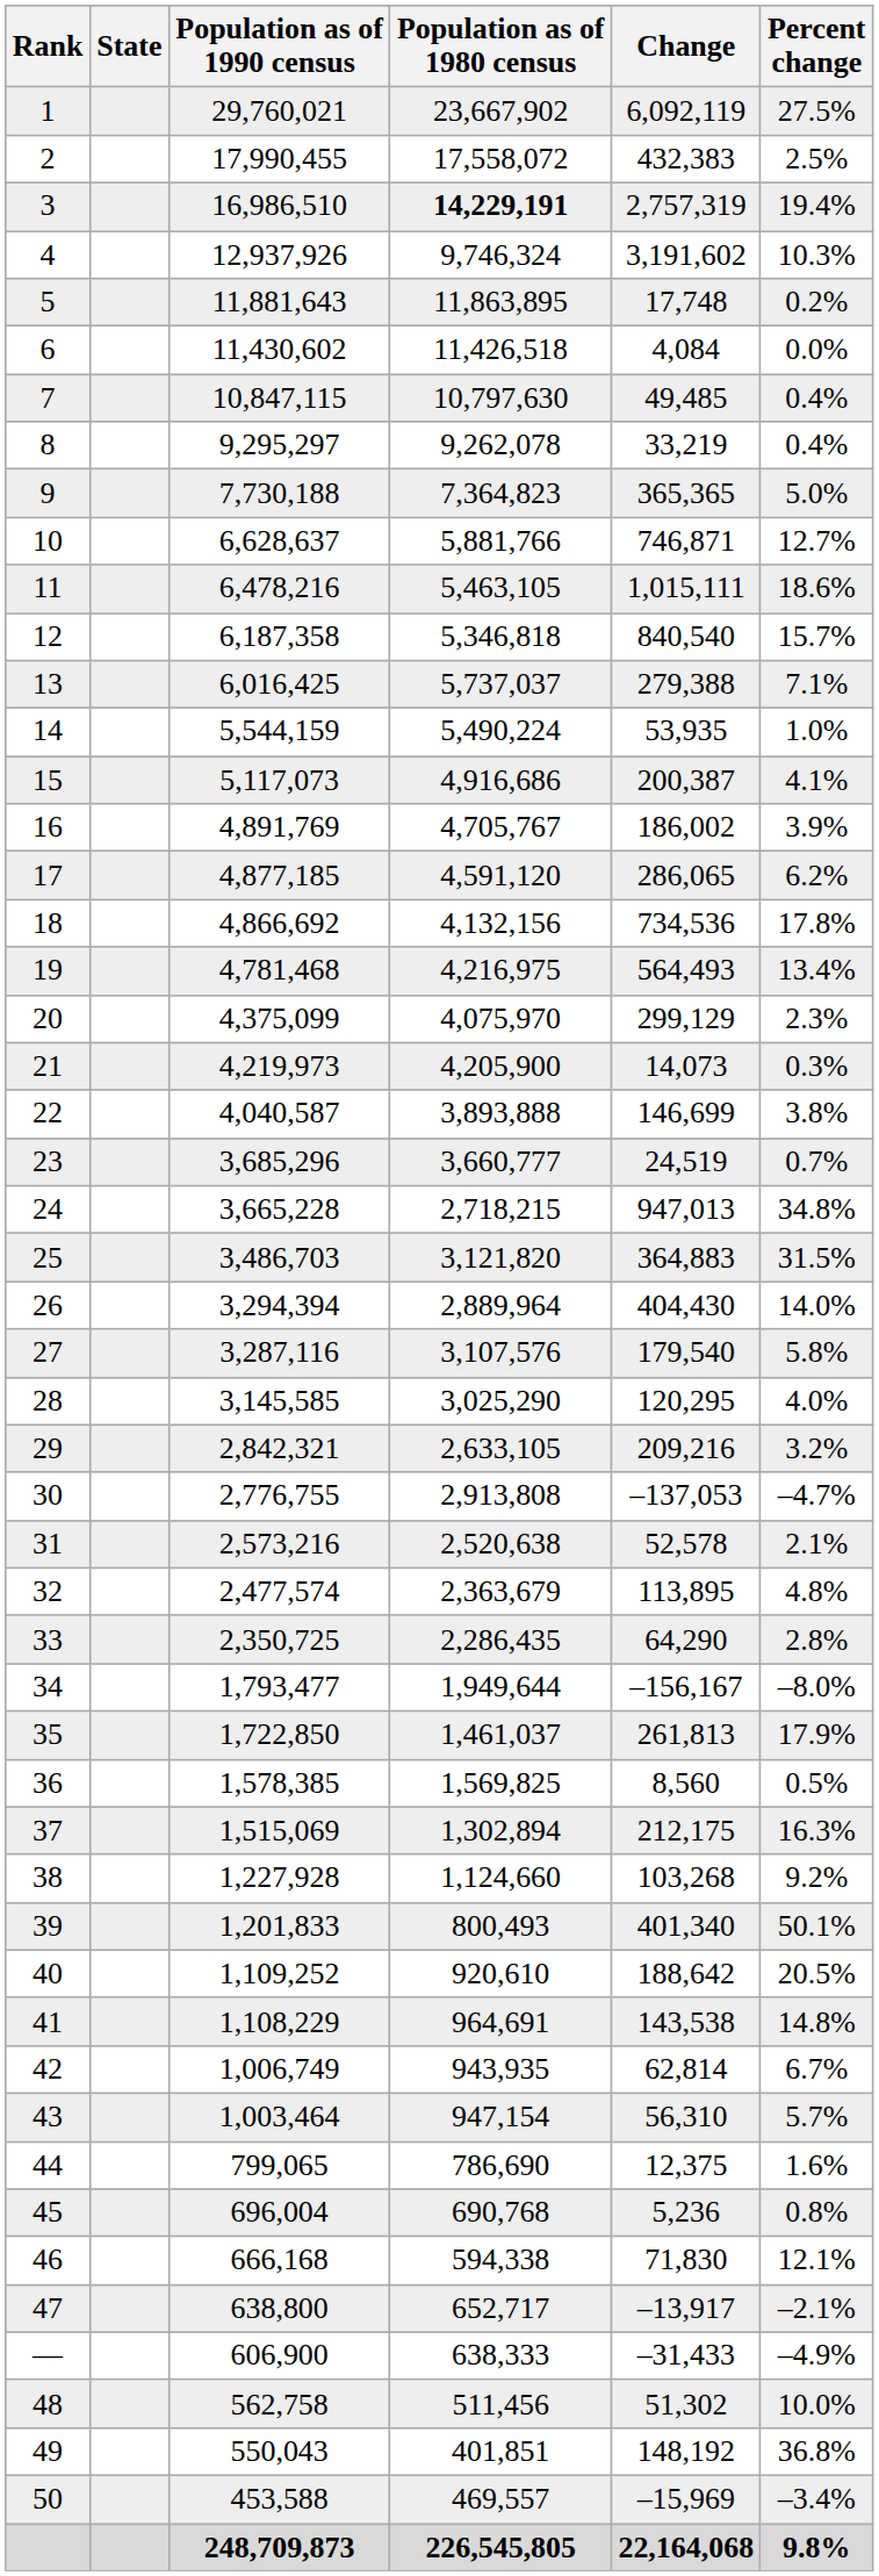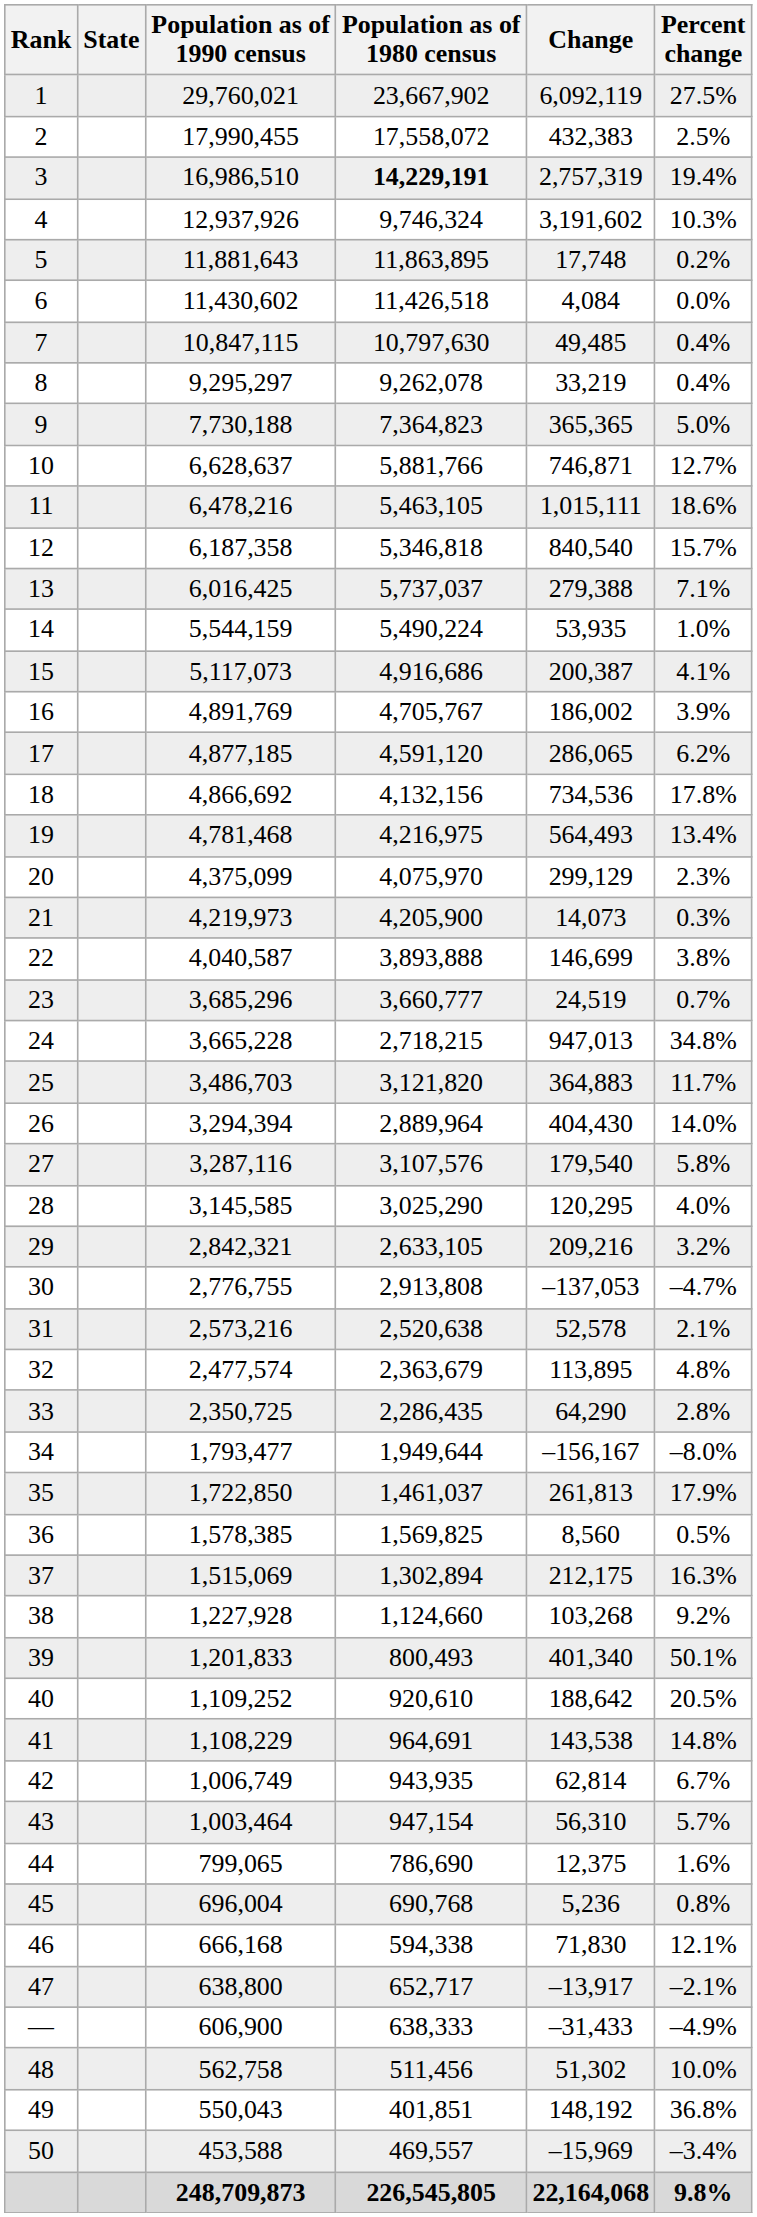 <table class="wikitable sortable" style="text-align: center;">
 <tr>
 <th>Rank</th>
 <th>State</th>
 <th>Population as of<br>1990 census</th>
 <th>Population as of<br>1980 census</th>
 <th>Change</th>
 <th>Percent<br>change</th>
 </tr>
 <tr align=center style="background:#eeeeee;">
 <td>1</td>
 <td align=left><strong></strong></td>
 <td>29,760,021</td>
 <td>23,667,902</td>
 <td> 6,092,119</td>
 <td> 27.5%</td>
 </tr>
 <tr align=center style="background:#ffffff;">
 <td>2</td>
 <td align=left><strong></strong></td>
 <td>17,990,455</td>
 <td>17,558,072</td>
 <td> 432,383</td>
 <td> 2.5%</td>
 </tr>
 <tr align=center style="background:#eeeeee;">
 <td>3</td>
 <td align=left><strong></strong></td>
 <td>16,986,510</td>
 <td><strong>14,229,191</strong></td>
 <td> 2,757,319</td>
 <td> 19.4%</td>
 </tr>
 <tr align=center style="background:#ffffff;">
 <td>4</td>
 <td align=left><strong></strong></td>
 <td>12,937,926</td>
 <td>9,746,324</td>
 <td> 3,191,602</td>
 <td> 10.3%</td>
 </tr>
 <tr align=center style="background:#eeeeee;">
 <td>5</td>
 <td align=left><strong></strong></td>
 <td>11,881,643</td>
 <td>11,863,895</td>
 <td> 17,748</td>
 <td> 0.2%</td>
 </tr>
 <tr align=center style="background:#ffffff;">
 <td>6</td>
 <td align=left><strong></strong></td>
 <td>11,430,602</td>
 <td>11,426,518</td>
 <td> 4,084</td>
 <td> 0.0%</td>
 </tr>
 <tr align=center style="background:#eeeeee;">
 <td>7</td>
 <td align=left><strong></strong></td>
 <td>10,847,115</td>
 <td>10,797,630</td>
 <td> 49,485</td>
 <td> 0.4%</td>
 </tr>
 <tr align=center style="background:#ffffff;">
 <td>8</td>
 <td align=left><strong></strong></td>
 <td>9,295,297</td>
 <td>9,262,078</td>
 <td> 33,219</td>
 <td> 0.4%</td>
 </tr>
 <tr align=center style="background:#eeeeee;">
 <td>9</td>
 <td align=left><strong></strong></td>
 <td>7,730,188</td>
 <td>7,364,823</td>
 <td> 365,365</td>
 <td> 5.0%</td>
 </tr>
 <tr align=center style="background:#ffffff;">
 <td>10</td>
 <td align=left><strong></strong></td>
 <td>6,628,637</td>
 <td>5,881,766</td>
 <td> 746,871</td>
 <td> 12.7%</td>
 </tr>
 <tr align=center style="background:#eeeeee;">
 <td>11</td>
 <td align=left><strong></strong></td>
 <td>6,478,216</td>
 <td>5,463,105</td>
 <td> 1,015,111</td>
 <td> 18.6%</td>
 </tr>
 <tr align=center style="background:#ffffff;">
 <td>12</td>
 <td align=left><strong></strong></td>
 <td>6,187,358</td>
 <td>5,346,818</td>
 <td> 840,540</td>
 <td> 15.7%</td>
 </tr>
 <tr align=center style="background:#eeeeee;">
 <td>13</td>
 <td align=left><strong></strong></td>
 <td>6,016,425</td>
 <td>5,737,037</td>
 <td> 279,388</td>
 <td> 7.1%</td>
 </tr>
 <tr align=center style="background:#ffffff;">
 <td>14</td>
 <td align=left><strong></strong></td>
 <td>5,544,159</td>
 <td>5,490,224</td>
 <td> 53,935</td>
 <td> 1.0%</td>
 </tr>
 <tr align=center style="background:#eeeeee;">
 <td>15</td>
 <td align=left><strong></strong></td>
 <td>5,117,073</td>
 <td>4,916,686</td>
 <td> 200,387</td>
 <td> 4.1%</td>
 </tr>
 <tr align=center style="background:#ffffff;">
 <td>16</td>
 <td align=left><strong></strong></td>
 <td>4,891,769</td>
 <td>4,705,767</td>
 <td> 186,002</td>
 <td> 3.9%</td>
 </tr>
 <tr align=center style="background:#eeeeee;">
 <td>17</td>
 <td align=left><strong></strong></td>
 <td>4,877,185</td>
 <td>4,591,120</td>
 <td> 286,065</td>
 <td> 6.2%</td>
 </tr>
 <tr align=center style="background:#ffffff;">
 <td>18</td>
 <td align=left><strong></strong></td>
 <td>4,866,692</td>
 <td>4,132,156</td>
 <td> 734,536</td>
 <td> 17.8%</td>
 </tr>
 <tr align=center style="background:#eeeeee;">
 <td>19</td>
 <td align=left><strong></strong></td>
 <td>4,781,468</td>
 <td>4,216,975</td>
 <td> 564,493</td>
 <td> 13.4%</td>
 </tr>
 <tr align=center style="background:#ffffff;">
 <td>20</td>
 <td align=left><strong></strong></td>
 <td>4,375,099</td>
 <td>4,075,970</td>
 <td> 299,129</td>
 <td> 2.3%</td>
 </tr>
 <tr align=center style="background:#eeeeee;">
 <td>21</td>
 <td align=left><strong></strong></td>
 <td>4,219,973</td>
 <td>4,205,900</td>
 <td> 14,073</td>
 <td> 0.3%</td>
 </tr>
 <tr align=center style="background:#ffffff;">
 <td>22</td>
 <td align=left><strong></strong></td>
 <td>4,040,587</td>
 <td>3,893,888</td>
 <td> 146,699</td>
 <td> 3.8%</td>
 </tr>
 <tr align=center style="background:#eeeeee;">
 <td>23</td>
 <td align=left><strong></strong></td>
 <td>3,685,296</td>
 <td>3,660,777</td>
 <td> 24,519</td>
 <td> 0.7%</td>
 </tr>
 <tr align=center style="background:#ffffff;">
 <td>24</td>
 <td align=left><strong></strong></td>
 <td>3,665,228</td>
 <td>2,718,215</td>
 <td> 947,013</td>
 <td> 34.8%</td>
 </tr>
 <tr align=center style="background:#eeeeee;">
 <td>25</td>
 <td align=left><strong></strong></td>
 <td>3,486,703</td>
 <td>3,121,820</td>
 <td> 364,883</td>
-<td> 31.5%</td>
+<td> 11.7%</td>
 </tr>
 <tr align=center style="background:#ffffff;">
 <td>26</td>
 <td align=left><strong></strong></td>
 <td>3,294,394</td>
 <td>2,889,964</td>
 <td> 404,430</td>
 <td> 14.0%</td>
 </tr>
 <tr align=center style="background:#eeeeee;">
 <td>27</td>
 <td align=left><strong></strong></td>
 <td>3,287,116</td>
 <td>3,107,576</td>
 <td> 179,540</td>
 <td> 5.8%</td>
 </tr>
 <tr align=center style="background:#ffffff;">
 <td>28</td>
 <td align=left><strong></strong></td>
 <td>3,145,585</td>
 <td>3,025,290</td>
 <td> 120,295</td>
 <td> 4.0%</td>
 </tr>
 <tr align=center style="background:#eeeeee;">
 <td>29</td>
 <td align=left><strong></strong></td>
 <td>2,842,321</td>
 <td>2,633,105</td>
 <td> 209,216</td>
 <td> 3.2%</td>
 </tr>
 <tr align=center style="background:#ffffff;">
 <td>30</td>
 <td align=left><strong></strong></td>
 <td>2,776,755</td>
 <td>2,913,808</td>
 <td> –137,053</td>
 <td> –4.7%</td>
 </tr>
 <tr align=center style="background:#eeeeee;">
 <td>31</td>
 <td align=left><strong></strong></td>
 <td>2,573,216</td>
 <td>2,520,638</td>
 <td> 52,578</td>
 <td> 2.1%</td>
 </tr>
 <tr align=center style="background:#ffffff;">
 <td>32</td>
 <td align=left><strong></strong></td>
 <td>2,477,574</td>
 <td>2,363,679</td>
 <td> 113,895</td>
 <td> 4.8%</td>
 </tr>
 <tr align=center style="background:#eeeeee;">
 <td>33</td>
 <td align=left><strong></strong></td>
 <td>2,350,725</td>
 <td>2,286,435</td>
 <td> 64,290</td>
 <td> 2.8%</td>
 </tr>
 <tr align=center style="background:#ffffff;">
 <td>34</td>
 <td align=left><strong></strong></td>
 <td>1,793,477</td>
 <td>1,949,644</td>
 <td> –156,167</td>
 <td> –8.0%</td>
 </tr>
 <tr align=center style="background:#eeeeee;">
 <td>35</td>
 <td align=left><strong></strong></td>
 <td>1,722,850</td>
 <td>1,461,037</td>
 <td> 261,813</td>
 <td> 17.9%</td>
 </tr>
 <tr align=center style="background:#ffffff;">
 <td>36</td>
 <td align=left><strong></strong></td>
 <td>1,578,385</td>
 <td>1,569,825</td>
 <td> 8,560</td>
 <td> 0.5%</td>
 </tr>
 <tr align=center style="background:#eeeeee;">
 <td>37</td>
 <td align=left><strong></strong></td>
 <td>1,515,069</td>
 <td>1,302,894</td>
 <td> 212,175</td>
 <td> 16.3%</td>
 </tr>
 <tr align=center style="background:#ffffff;">
 <td>38</td>
 <td align=left><strong></strong></td>
 <td>1,227,928</td>
 <td>1,124,660</td>
 <td> 103,268</td>
 <td> 9.2%</td>
 </tr>
 <tr align=center style="background:#eeeeee;">
 <td>39</td>
 <td align=left><strong></strong></td>
 <td>1,201,833</td>
 <td>800,493</td>
 <td> 401,340</td>
 <td> 50.1%</td>
 </tr>
 <tr align=center style="background:#ffffff;">
 <td>40</td>
 <td align=left><strong></strong></td>
 <td>1,109,252</td>
 <td>920,610</td>
 <td> 188,642</td>
 <td> 20.5%</td>
 </tr>
 <tr align=center style="background:#eeeeee;">
 <td>41</td>
 <td align=left><strong></strong></td>
 <td>1,108,229</td>
 <td>964,691</td>
 <td> 143,538</td>
 <td> 14.8%</td>
 </tr>
 <tr align=center style="background:#ffffff;">
 <td>42</td>
 <td align=left><strong></strong></td>
 <td>1,006,749</td>
 <td>943,935</td>
 <td> 62,814</td>
 <td> 6.7%</td>
 </tr>
 <tr align=center style="background:#eeeeee;">
 <td>43</td>
 <td align=left><strong></strong></td>
 <td>1,003,464</td>
 <td>947,154</td>
 <td> 56,310</td>
 <td> 5.7%</td>
 </tr>
 <tr align=center style="background:#ffffff;">
 <td>44</td>
 <td align=left><strong></strong></td>
 <td>799,065</td>
 <td>786,690</td>
 <td> 12,375</td>
 <td> 1.6%</td>
 </tr>
 <tr align=center style="background:#eeeeee;">
 <td>45</td>
 <td align=left><strong></strong></td>
 <td>696,004</td>
 <td>690,768</td>
 <td> 5,236</td>
 <td> 0.8%</td>
 </tr>
 <tr align=center style="background:#ffffff;">
 <td>46</td>
 <td align=left><strong></strong></td>
 <td>666,168</td>
 <td>594,338</td>
 <td> 71,830</td>
 <td> 12.1%</td>
 </tr>
 <tr align=center style="background:#eeeeee;">
 <td>47</td>
 <td align=left><strong></strong></td>
 <td>638,800</td>
 <td>652,717</td>
 <td> –13,917</td>
 <td> –2.1%</td>
 </tr>
 <tr align=center style="background:#ffffff;">
 <td>—</td>
 <td align=left><strong></strong></td>
 <td>606,900</td>
 <td>638,333</td>
 <td> –31,433</td>
 <td> –4.9%</td>
 </tr>
 <tr align=center style="background:#eeeeee;">
 <td>48</td>
 <td align=left><strong></strong></td>
 <td>562,758</td>
 <td>511,456</td>
 <td> 51,302</td>
 <td> 10.0%</td>
 </tr>
 <tr align=center style="background:#ffffff;">
 <td>49</td>
 <td align=left><strong></strong></td>
 <td>550,043</td>
 <td>401,851</td>
 <td> 148,192</td>
 <td> 36.8%</td>
 </tr>
 <tr align=center style="background:#eeeeee;">
 <td>50</td>
 <td align=left><strong></strong></td>
 <td>453,588</td>
 <td>469,557</td>
 <td> –15,969</td>
 <td> –3.4%</td>
 </tr>
 <tr align=center style="background:#D9D9D9;" class="sortbottom">
 <td> </td>
 <td align=left><strong></strong></td>
 <td><strong>248,709,873</strong></td>
 <td><strong>226,545,805</strong></td>
 <td><strong>22,164,068</strong></td>
 <td><strong>9.8%</strong></td>
 </tr>
 </table>
